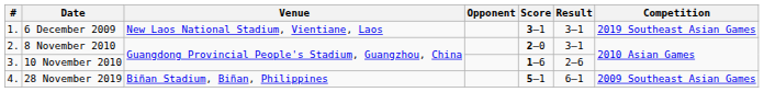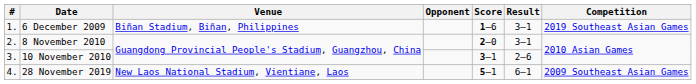 <table class="wikitable">
 <tr>
 <th>#</th>
 <th>Date</th>
 <th>Venue</th>
 <th>Opponent</th>
 <th>Score</th>
 <th>Result</th>
 <th>Competition</th>
 </tr>
 <tr>
 <td>1.</td>
 <td>6 December 2009</td>
-<td><a href='#'>New Laos National Stadium</a>, <a href='#'>Vientiane</a>, <a href='#'>Laos</a></td>
+<td><a href='#'>Biñan Stadium</a>, <a href='#'>Biñan</a>, <a href='#'>Philippines</a></td>
 <td></td>
-<td align=center><strong>3</strong>–1</td>
+<td align=center><strong>1</strong>–6</td>
 <td align=center>3–1</td>
 <td><a href='#'>2019 Southeast Asian Games</a></td>
 </tr>
 <tr>
 <td>2.</td>
 <td>8 November 2010</td>
 <td rowspan=2><a href='#'>Guangdong Provincial People's Stadium</a>, <a href='#'>Guangzhou</a>, <a href='#'>China</a></td>
 <td></td>
 <td align=center><strong>2</strong>–0</td>
 <td align=center>3–1</td>
 <td rowspan=2><a href='#'>2010 Asian Games</a></td>
 </tr>
 <tr>
 <td>3.</td>
 <td>10 November 2010</td>
 <td></td>
-<td align=center><strong>1</strong>–6</td>
+<td align=center><strong>3</strong>–1</td>
 <td align=center>2–6</td>
 </tr>
 <tr>
 <td>4.</td>
 <td>28 November 2019</td>
-<td><a href='#'>Biñan Stadium</a>, <a href='#'>Biñan</a>, <a href='#'>Philippines</a></td>
+<td><a href='#'>New Laos National Stadium</a>, <a href='#'>Vientiane</a>, <a href='#'>Laos</a></td>
 <td></td>
 <td align=center><strong>5</strong>–1</td>
 <td align=center>6–1</td>
 <td><a href='#'>2009 Southeast Asian Games</a></td>
 </tr>
 </table>
